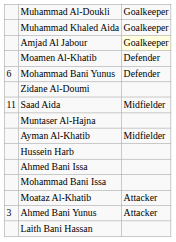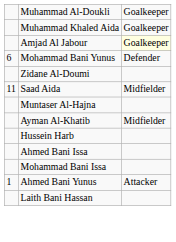 <table class="wikitable">
 <tr>
 <td></td>
 <td> Muhammad Al-Doukli</td>
 <td>Goalkeeper</td>
 </tr>
 <tr>
 <td></td>
 <td> Muhammad Khaled Aida</td>
 <td>Goalkeeper</td>
 </tr>
 <tr>
 <td></td>
 <td> Amjad Al Jabour</td>
 <td style="background: lightyellow;">Goalkeeper</td>
-</tr>
-<tr>
-<td></td>
-<td> Moamen Al-Khatib</td>
-<td>Defender</td>
 </tr>
 <tr>
 <td>6</td>
 <td> Mohammad Bani Yunus</td>
 <td>Defender</td>
 </tr>
 <tr>
 <td></td>
 <td> Zidane Al-Doumi</td>
 <td></td>
 </tr>
 <tr>
 <td>11</td>
 <td> Saad Aida</td>
 <td>Midfielder</td>
 </tr>
 <tr>
 <td></td>
 <td> Muntaser Al-Hajna</td>
 <td></td>
 </tr>
 <tr>
 <td></td>
 <td> Ayman Al-Khatib</td>
 <td>Midfielder</td>
 </tr>
 <tr>
 <td></td>
 <td> Hussein Harb</td>
 <td></td>
 </tr>
 <tr>
 <td></td>
 <td> Ahmed Bani Issa</td>
 <td></td>
 </tr>
 <tr>
 <td></td>
 <td> Mohammad Bani Issa</td>
 <td></td>
 </tr>
 <tr>
-<td></td>
-<td> Moataz Al-Khatib</td>
-<td>Attacker</td>
-</tr>
-<tr>
-<td>3</td>
+<td>1</td>
 <td> Ahmed Bani Yunus</td>
 <td>Attacker</td>
 </tr>
 <tr>
 <td></td>
 <td> Laith Bani Hassan</td>
 <td></td>
 </tr>
 </table>
